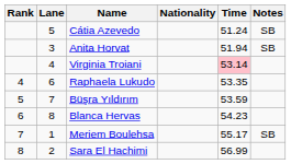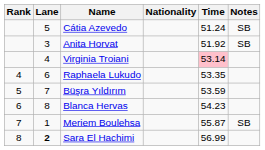 <table class="wikitable sortable" style="text-align:center">
 <tr>
 <th>Rank</th>
 <th>Lane</th>
 <th>Name</th>
 <th>Nationality</th>
 <th>Time</th>
 <th>Notes</th>
 </tr>
 <tr>
 <td></td>
 <td>5</td>
 <td align=left><a href='#'>Cátia Azevedo</a></td>
 <td align=left></td>
 <td>51.24</td>
 <td>SB</td>
 </tr>
 <tr>
 <td></td>
 <td>3</td>
 <td align=left><a href='#'>Anita Horvat</a></td>
 <td align=left></td>
-<td>51.94</td>
+<td>51.92</td>
 <td>SB</td>
 </tr>
 <tr>
 <td></td>
 <td>4</td>
 <td align=left><a href='#'>Virginia Troiani</a></td>
 <td align=left></td>
 <td style="background: pink;">53.14</td>
 <td></td>
 </tr>
 <tr>
 <td>4</td>
 <td>6</td>
 <td align=left><a href='#'>Raphaela Lukudo</a></td>
 <td align=left></td>
 <td>53.35</td>
 <td></td>
 </tr>
 <tr>
 <td>5</td>
 <td>7</td>
 <td align=left><a href='#'>Büşra Yıldırım</a></td>
 <td align=left></td>
 <td>53.59</td>
 <td></td>
 </tr>
 <tr>
 <td>6</td>
 <td>8</td>
 <td align=left><a href='#'>Blanca Hervas</a></td>
 <td align=left></td>
 <td>54.23</td>
 <td></td>
 </tr>
 <tr>
 <td>7</td>
 <td>1</td>
 <td align=left><a href='#'>Meriem Boulehsa</a></td>
 <td align=left></td>
-<td>55.17</td>
+<td>55.87</td>
 <td>SB</td>
 </tr>
 <tr>
 <td>8</td>
-<td>2</td>
+<td><strong>2</strong></td>
 <td align=left><a href='#'>Sara El Hachimi</a></td>
 <td align=left></td>
 <td>56.99</td>
 <td></td>
 </tr>
 </table>
